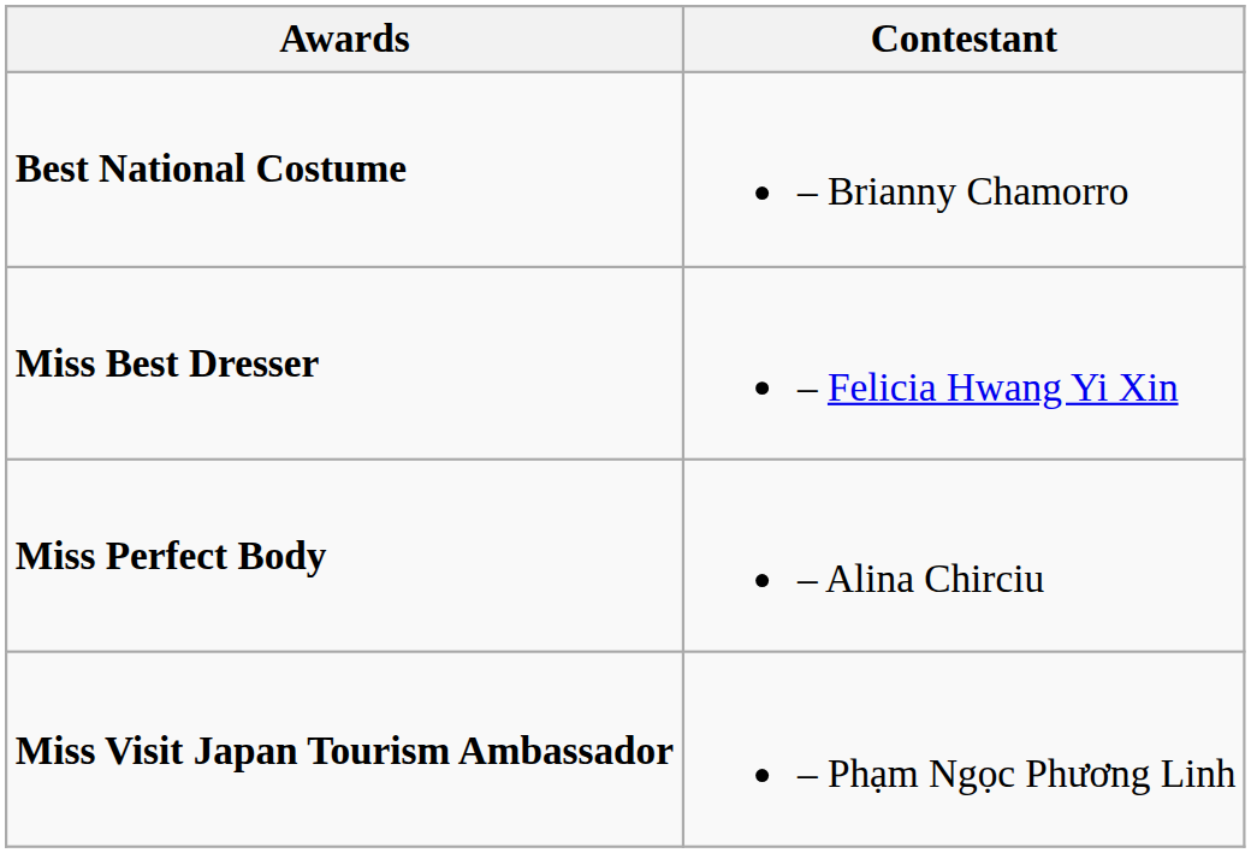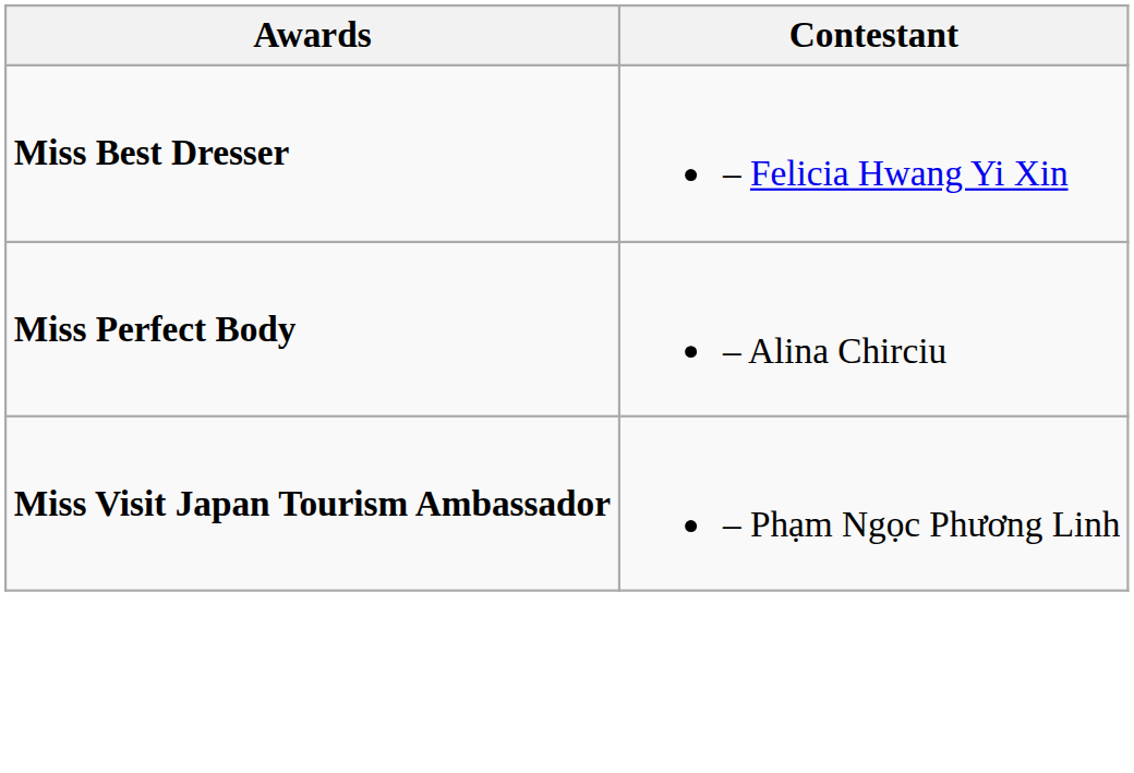 <table class="wikitable sortable" style="font-size:95%;">
 <tr>
 <th>Awards</th>
 <th>Contestant</th>
-</tr>
-<tr>
-<td><strong>Best National Costume</strong></td>
-<td><br><ul><li><strong></strong> – Brianny Chamorro</li></ul></td>
 </tr>
 <tr>
 <td><strong>Miss Best Dresser</strong></td>
 <td><br><ul><li><strong></strong> – <a href='#'>Felicia Hwang Yi Xin</a></li></ul></td>
 </tr>
 <tr>
 <td><strong>Miss Perfect Body</strong></td>
 <td><br><ul><li><strong></strong> – Alina Chirciu</li></ul></td>
 </tr>
 <tr>
 <td><strong>Miss Visit Japan Tourism Ambassador</strong></td>
 <td><br><ul><li><strong></strong> –  Phạm Ngọc Phương Linh</li></ul></td>
 </tr>
 </table>
